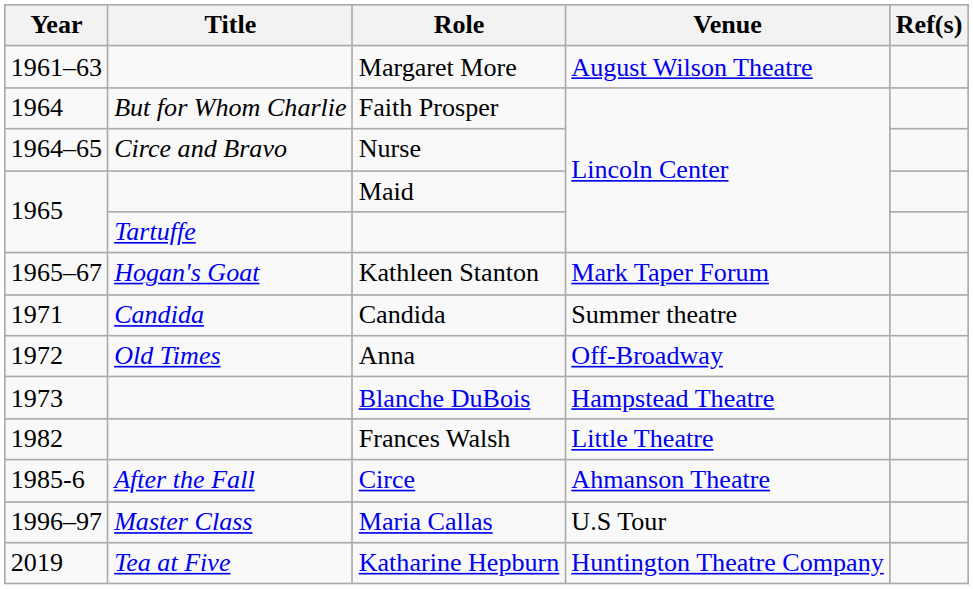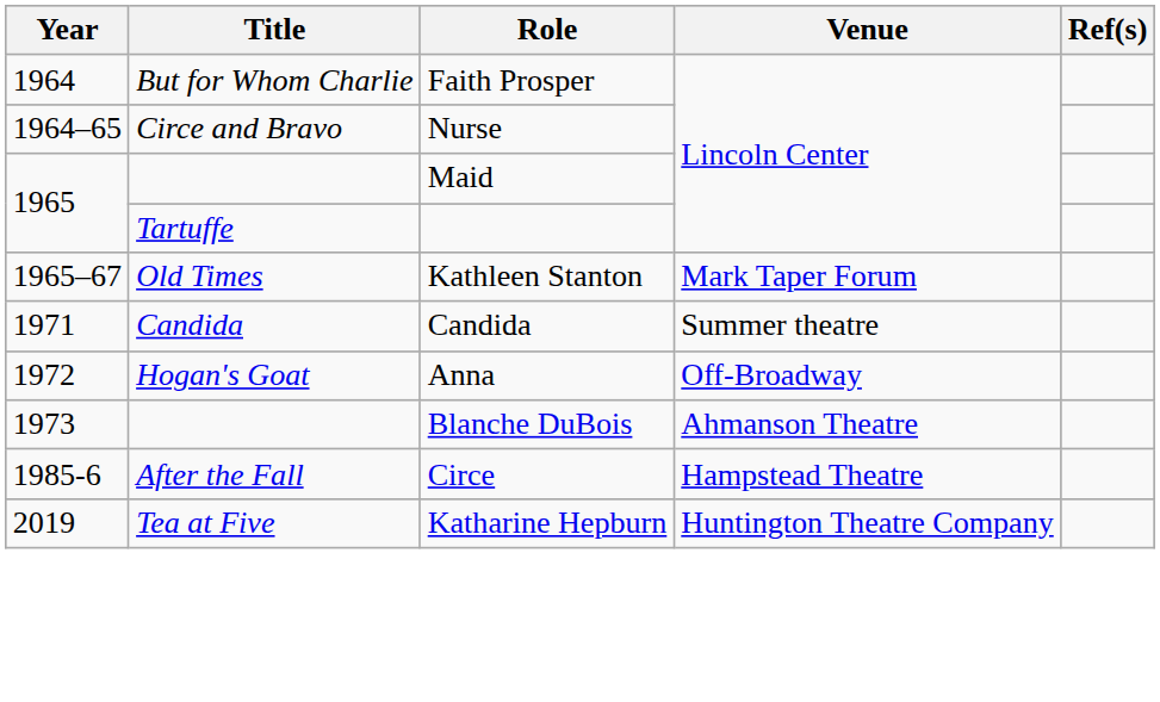 <table class="wikitable plainrowheaders sortable">
 <tr>
 <th>Year</th>
 <th>Title</th>
 <th>Role</th>
 <th>Venue</th>
 <th class="unsortable">Ref(s)</th>
-</tr>
-<tr>
-<td>1961–63</td>
-<td><em></em></td>
-<td>Margaret More</td>
-<td><a href='#'>August Wilson Theatre</a></td>
-<td style="text-align:center;"></td>
 </tr>
 <tr>
 <td>1964</td>
 <td><em>But for Whom Charlie</em></td>
 <td>Faith Prosper</td>
 <td rowspan="4"><a href='#'>Lincoln Center</a></td>
 <td style="text-align:center;"></td>
 </tr>
 <tr>
 <td>1964–65</td>
 <td><em>Circe and Bravo</em></td>
 <td>Nurse</td>
 <td style="text-align:center;"></td>
 </tr>
 <tr>
 <td rowspan="2">1965</td>
 <td><em></em></td>
 <td>Maid</td>
 <td style="text-align:center;"></td>
 </tr>
 <tr>
 <td><em><a href='#'>Tartuffe</a></em></td>
 <td></td>
 <td style="text-align:center;"></td>
 </tr>
 <tr>
 <td>1965–67</td>
-<td><em><a href='#'>Hogan's Goat</a></em></td>
+<td><em><a href='#'>Old Times</a></em></td>
 <td>Kathleen Stanton</td>
 <td><a href='#'>Mark Taper Forum</a></td>
 <td style="text-align:center;"></td>
 </tr>
 <tr>
 <td>1971</td>
 <td><em><a href='#'>Candida</a></em></td>
 <td>Candida</td>
 <td>Summer theatre</td>
 <td style="text-align:center;"></td>
 </tr>
 <tr>
 <td>1972</td>
-<td><em><a href='#'>Old Times</a></em></td>
+<td><em><a href='#'>Hogan's Goat</a></em></td>
 <td>Anna</td>
 <td><a href='#'>Off-Broadway</a></td>
 <td style="text-align:center;"></td>
 </tr>
 <tr>
 <td>1973</td>
 <td><em></em></td>
 <td><a href='#'>Blanche DuBois</a></td>
-<td><a href='#'>Hampstead Theatre</a></td>
-<td style="text-align:center;"></td>
-</tr>
-<tr>
-<td>1982</td>
-<td><em></em></td>
-<td>Frances Walsh</td>
-<td><a href='#'>Little Theatre</a></td>
+<td><a href='#'>Ahmanson Theatre</a></td>
 <td style="text-align:center;"></td>
 </tr>
 <tr>
 <td>1985-6</td>
 <td><em><a href='#'>After the Fall</a></em></td>
 <td><a href='#'>Circe</a></td>
-<td><a href='#'>Ahmanson Theatre</a></td>
-<td style="text-align:center;"></td>
-</tr>
-<tr>
-<td>1996–97</td>
-<td><em><a href='#'>Master Class</a></em></td>
-<td><a href='#'>Maria Callas</a></td>
-<td>U.S Tour</td>
+<td><a href='#'>Hampstead Theatre</a></td>
 <td style="text-align:center;"></td>
 </tr>
 <tr>
 <td>2019</td>
 <td><em><a href='#'>Tea at Five</a></em></td>
 <td><a href='#'>Katharine Hepburn</a></td>
 <td><a href='#'>Huntington Theatre Company</a></td>
 <td style="text-align:center;"></td>
 </tr>
 </table>
